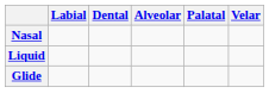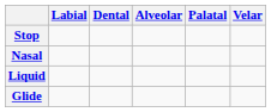 <table class=wikitable style=text-align:center>
 <tr>
 <th></th>
 <th><a href='#'>Labial</a></th>
 <th><a href='#'>Dental</a></th>
 <th><a href='#'>Alveolar</a></th>
 <th><a href='#'>Palatal</a></th>
 <th><a href='#'>Velar</a></th>
+</tr>
+<tr>
+<th><a href='#'>Stop</a></th>
+<td></td>
+<td></td>
+<td></td>
+<td></td>
+<td></td>
 </tr>
 <tr>
 <th><a href='#'>Nasal</a></th>
 <td></td>
 <td></td>
 <td></td>
 <td></td>
 <td></td>
 </tr>
 <tr>
 <th><a href='#'>Liquid</a></th>
 <td></td>
 <td></td>
 <td></td>
 <td></td>
 <td></td>
 </tr>
 <tr>
 <th><a href='#'>Glide</a></th>
 <td></td>
 <td></td>
 <td></td>
 <td></td>
 <td></td>
 </tr>
 </table>
